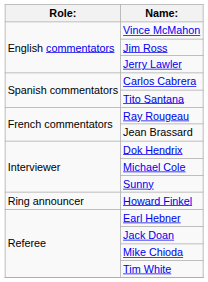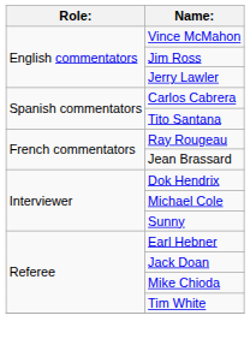 <table class=wikitable style="font-size:90%; margin: 0.5em 1em 0.5em 0; float: right; clear: right;">
 <tr>
 <th>Role:</th>
 <th>Name:</th>
 </tr>
 <tr>
 <td rowspan="3">English <a href='#'>commentators</a></td>
 <td><a href='#'>Vince McMahon</a></td>
 </tr>
 <tr>
 <td><a href='#'>Jim Ross</a></td>
 </tr>
 <tr>
 <td><a href='#'>Jerry Lawler</a></td>
 </tr>
 <tr>
 <td rowspan="2">Spanish commentators</td>
 <td><a href='#'>Carlos Cabrera</a></td>
 </tr>
 <tr>
 <td><a href='#'>Tito Santana</a></td>
 </tr>
 <tr>
 <td rowspan="2">French commentators</td>
 <td><a href='#'>Ray Rougeau</a></td>
 </tr>
 <tr>
 <td>Jean Brassard</td>
 </tr>
 <tr>
 <td rowspan=3>Interviewer</td>
 <td><a href='#'>Dok Hendrix</a></td>
 </tr>
 <tr>
 <td><a href='#'>Michael Cole</a></td>
 </tr>
 <tr>
 <td><a href='#'>Sunny</a></td>
 </tr>
 <tr>
-<td rowspan=1>Ring announcer</td>
-<td><a href='#'>Howard Finkel</a></td>
-</tr>
-<tr>
 <td rowspan=4>Referee</td>
 <td><a href='#'>Earl Hebner</a></td>
 </tr>
 <tr>
 <td><a href='#'>Jack Doan</a></td>
 </tr>
 <tr>
 <td><a href='#'>Mike Chioda</a></td>
 </tr>
 <tr>
 <td><a href='#'>Tim White</a></td>
 </tr>
 <tr>
 </tr>
 </table>
